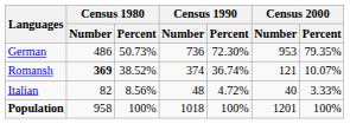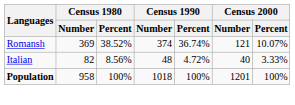 <table class="wikitable">
 <tr ---->
 <th rowspan="2">Languages</th>
 <th colspan="2">Census 1980</th>
 <th colspan="2">Census 1990</th>
 <th colspan="2">Census 2000</th>
 </tr>
 <tr ---->
 <th>Number</th>
 <th>Percent</th>
 <th>Number</th>
 <th>Percent</th>
 <th>Number</th>
 <th>Percent</th>
 </tr>
 <tr ---->
-<td><a href='#'>German</a></td>
-<td align=right>486</td>
-<td align=right>50.73%</td>
-<td align=right>736</td>
-<td align=right>72.30%</td>
-<td align=right>953</td>
-<td align=right>79.35%</td>
-</tr>
-<tr ---->
 <td><a href='#'>Romansh</a></td>
-<td align=right><strong>369</strong></td>
+<td align=right>369</td>
 <td align=right>38.52%</td>
 <td align=right>374</td>
 <td align=right>36.74%</td>
 <td align=right>121</td>
 <td align=right>10.07%</td>
 </tr>
 <tr ---->
 <td><a href='#'>Italian</a></td>
 <td align=right>82</td>
 <td align=right>8.56%</td>
 <td align=right>48</td>
 <td align=right>4.72%</td>
 <td align=right>40</td>
 <td align=right>3.33%</td>
 </tr>
 <tr ---->
 <td><strong>Population</strong></td>
 <td align=right>958</td>
 <td align=right>100%</td>
 <td align=right>1018</td>
 <td align=right>100%</td>
 <td align=right>1201</td>
 <td align=right>100%</td>
 </tr>
 </table>
